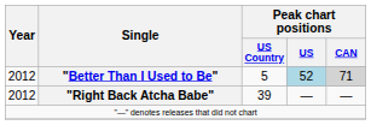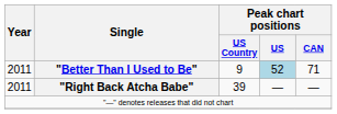 <table class="wikitable plainrowheaders" style="text-align:center;">
 <tr>
 <th rowspan="2">Year</th>
 <th rowspan="2" style="width:16em;">Single</th>
 <th colspan="3">Peak chart positions</th>
 </tr>
 <tr style="font-size:smaller;">
 <th width="45"><a href='#'>US Country</a></th>
 <th width="45"><a href='#'>US</a></th>
 <th width="45"><a href='#'>CAN</a></th>
 </tr>
 <tr>
-<td>2012</td>
+<td>2011</td>
 <th scope="row">"<a href='#'>Better Than I Used to Be</a>"</th>
-<td>5</td>
+<td>9</td>
 <td style="background: lightblue;">52</td>
-<td style="background: lightgrey;">71</td>
+<td>71</td>
 </tr>
 <tr>
-<td>2012</td>
+<td>2011</td>
 <th scope="row">"Right Back Atcha Babe"</th>
 <td>39</td>
 <td>—</td>
 <td>—</td>
 </tr>
 <tr>
 <td colspan="5" style="font-size:8pt">"—" denotes releases that did not chart</td>
 </tr>
 <tr>
 </tr>
 </table>
